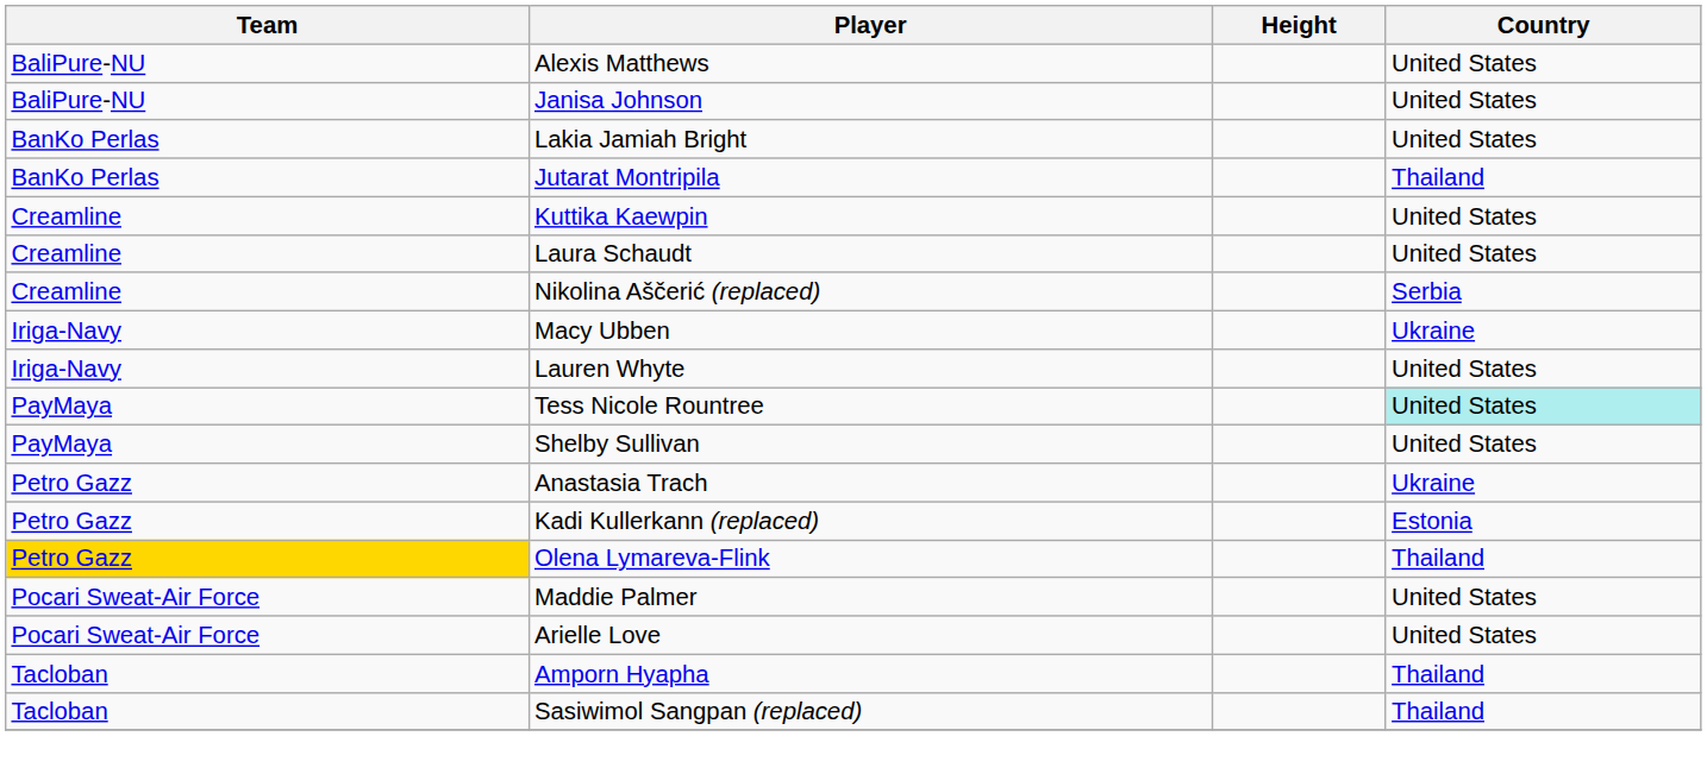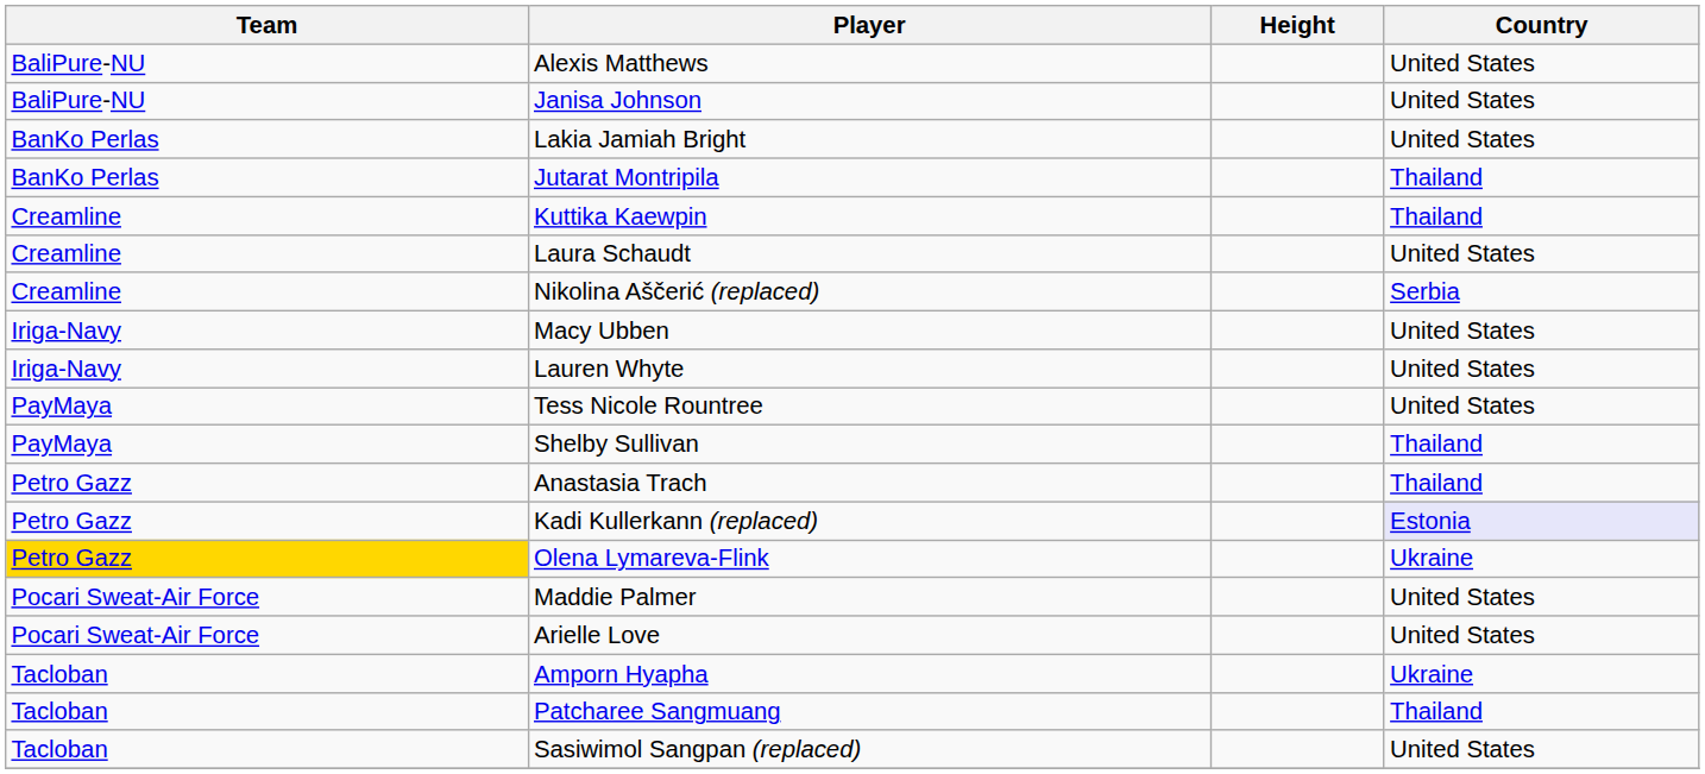 <table class="wikitable sortable" style="border-collapse: collapse; font-size:90%; text-align: center; width:80%">
 <tr>
 <th>Team</th>
 <th>Player</th>
 <th>Height</th>
 <th>Country</th>
 </tr>
 <tr>
 <td align=left><a href='#'>BaliPure</a>-<a href='#'>NU</a></td>
 <td align=left> Alexis Matthews</td>
 <td align=left></td>
 <td align=left>United States</td>
 </tr>
 <tr>
 <td align=left><a href='#'>BaliPure</a>-<a href='#'>NU</a></td>
 <td align=left> <a href='#'>Janisa Johnson</a></td>
 <td align=left></td>
 <td align=left>United States</td>
 </tr>
 <tr>
 <td align=left><a href='#'>BanKo Perlas</a></td>
 <td align=left> Lakia Jamiah Bright</td>
 <td align=left></td>
 <td align=left>United States</td>
 </tr>
 <tr>
 <td align=left><a href='#'>BanKo Perlas</a></td>
 <td align=left> <a href='#'>Jutarat Montripila</a></td>
 <td align=left></td>
 <td align=left><a href='#'>Thailand</a></td>
 </tr>
 <tr>
 <td align=left><a href='#'>Creamline</a></td>
 <td align=left> <a href='#'>Kuttika Kaewpin</a></td>
 <td align=left></td>
-<td align=left>United States</td>
+<td align=left><a href='#'>Thailand</a></td>
 </tr>
 <tr>
 <td align=left><a href='#'>Creamline</a></td>
 <td align=left> Laura Schaudt</td>
 <td align=left></td>
 <td align=left>United States</td>
 </tr>
 <tr>
 <td align=left><a href='#'>Creamline</a></td>
 <td align=left> Nikolina Aščerić <em>(replaced)</em></td>
 <td align=left></td>
 <td align=left><a href='#'>Serbia</a></td>
 </tr>
 <tr>
 <td align=left><a href='#'>Iriga-Navy</a></td>
 <td align=left> Macy Ubben</td>
 <td align=left></td>
-<td align=left><a href='#'>Ukraine</a></td>
+<td align=left>United States</td>
 </tr>
 <tr>
 <td align=left><a href='#'>Iriga-Navy</a></td>
 <td align=left> Lauren Whyte</td>
 <td align=left></td>
 <td align=left>United States</td>
 </tr>
 <tr>
 <td align=left><a href='#'>PayMaya</a></td>
 <td align=left> Tess Nicole Rountree</td>
 <td align=left></td>
-<td align=left style="background: paleturquoise;">United States</td>
+<td align=left>United States</td>
 </tr>
 <tr>
 <td align=left><a href='#'>PayMaya</a></td>
 <td align=left> Shelby Sullivan</td>
 <td align=left></td>
-<td align=left>United States</td>
+<td align=left><a href='#'>Thailand</a></td>
 </tr>
 <tr>
 <td align=left><a href='#'>Petro Gazz</a></td>
 <td align=left> Anastasia Trach</td>
 <td align=left></td>
-<td align=left><a href='#'>Ukraine</a></td>
+<td align=left><a href='#'>Thailand</a></td>
 </tr>
 <tr>
 <td align=left><a href='#'>Petro Gazz</a></td>
 <td align=left> Kadi Kullerkann <em>(replaced)</em></td>
 <td align=left></td>
-<td align=left><a href='#'>Estonia</a></td>
+<td align=left style="background: lavender;"><a href='#'>Estonia</a></td>
 </tr>
 <tr>
 <td align=left style="background: gold;"><a href='#'>Petro Gazz</a></td>
 <td align=left> <a href='#'>Olena Lymareva-Flink</a></td>
 <td align=left></td>
-<td align=left><a href='#'>Thailand</a></td>
+<td align=left><a href='#'>Ukraine</a></td>
 </tr>
 <tr>
 <td align=left><a href='#'>Pocari Sweat-Air Force</a></td>
 <td align=left> Maddie Palmer</td>
 <td align=left></td>
 <td align=left>United States</td>
 </tr>
 <tr>
 <td align=left><a href='#'>Pocari Sweat-Air Force</a></td>
 <td align=left> Arielle Love</td>
 <td align=left></td>
 <td align=left>United States</td>
 </tr>
 <tr>
 <td align=left><a href='#'>Tacloban</a></td>
 <td align=left> <a href='#'>Amporn Hyapha</a></td>
 <td align=left></td>
+<td align=left><a href='#'>Ukraine</a></td>
+</tr>
+<tr>
+<td align=left><a href='#'>Tacloban</a></td>
+<td align=left> <a href='#'>Patcharee Sangmuang</a></td>
+<td align=left></td>
 <td align=left><a href='#'>Thailand</a></td>
 </tr>
 <tr>
 <td align=left><a href='#'>Tacloban</a></td>
 <td align=left> Sasiwimol Sangpan <em>(replaced)</em></td>
 <td align=left></td>
-<td align=left><a href='#'>Thailand</a></td>
+<td align=left>United States</td>
 </tr>
 <tr>
 </tr>
 </table>
